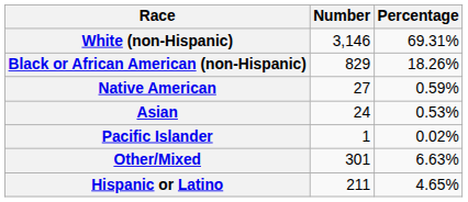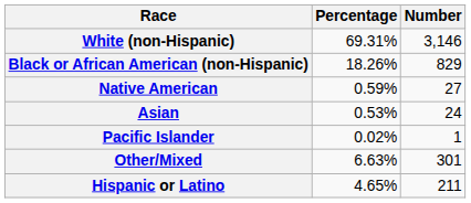 <table class="wikitable" style="text-align:right">
 <tr>
 <th scope="col">Race</th>
+<th scope="col">Percentage</th>
 <th scope="col">Number</th>
-<th scope="col">Percentage</th>
 </tr>
 <tr>
 <th scope="row"><a href='#'>White</a> (non-Hispanic)</th>
+<td>69.31%</td>
 <td>3,146</td>
-<td>69.31%</td>
 </tr>
 <tr>
 <th scope="row"><a href='#'>Black or African American</a> (non-Hispanic)</th>
+<td>18.26%</td>
 <td>829</td>
-<td>18.26%</td>
 </tr>
 <tr>
 <th scope="row"><a href='#'>Native American</a></th>
+<td>0.59%</td>
 <td>27</td>
-<td>0.59%</td>
 </tr>
 <tr>
 <th scope="row"><a href='#'>Asian</a></th>
+<td>0.53%</td>
 <td>24</td>
-<td>0.53%</td>
 </tr>
 <tr>
 <th scope="row"><a href='#'>Pacific Islander</a></th>
+<td>0.02%</td>
 <td>1</td>
-<td>0.02%</td>
 </tr>
 <tr>
 <th scope="row"><a href='#'>Other/Mixed</a></th>
+<td>6.63%</td>
 <td>301</td>
-<td>6.63%</td>
 </tr>
 <tr>
 <th scope="row"><a href='#'>Hispanic</a> or <a href='#'>Latino</a></th>
+<td>4.65%</td>
 <td>211</td>
-<td>4.65%</td>
 </tr>
 </table>
